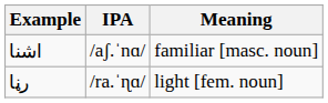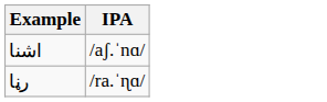 <table class="wikitable">
 <tr>
 <th>Example</th>
 <th>IPA</th>
-<th>Meaning</th>
 </tr>
 <tr>
 <td>اشنا</td>
 <td>/aʃ.ˈnɑ/</td>
-<td>familiar [masc. noun]</td>
 </tr>
 <tr>
 <td>رڼا</td>
 <td>/ra.ˈɳɑ/</td>
-<td>light [fem. noun]</td>
 </tr>
 </table>
